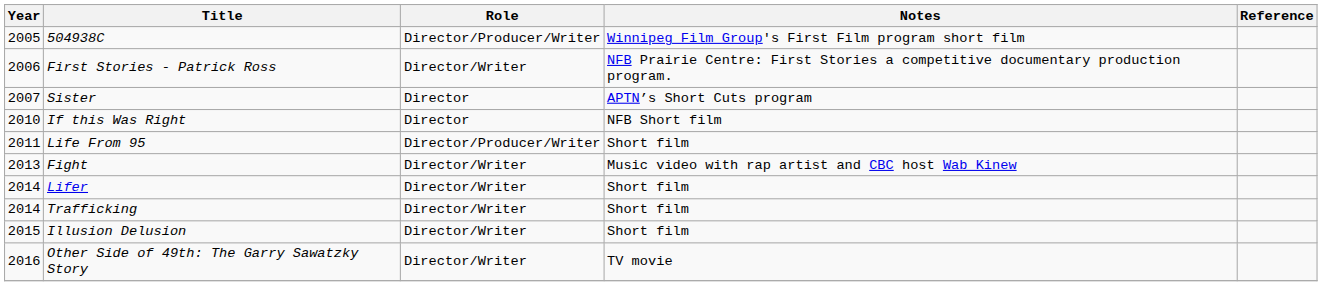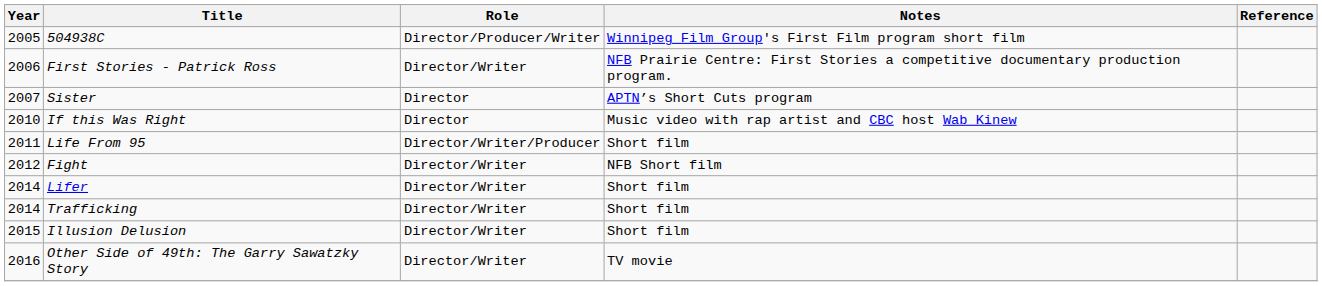 <table class="wikitable sortable">
 <tr>
 <th>Year</th>
 <th>Title</th>
 <th>Role</th>
 <th>Notes</th>
 <th>Reference</th>
 </tr>
 <tr>
 <td>2005</td>
 <td><em>504938C</em></td>
 <td>Director/Producer/Writer</td>
 <td><a href='#'>Winnipeg Film Group</a>'s First Film program short film</td>
 <td></td>
 </tr>
 <tr>
 <td>2006</td>
 <td><em>First Stories - Patrick Ross</em></td>
 <td>Director/Writer</td>
 <td><a href='#'> NFB</a> Prairie Centre: First Stories a competitive documentary production program.</td>
 <td></td>
 </tr>
 <tr>
 <td>2007</td>
 <td><em>Sister</em></td>
 <td>Director</td>
 <td><a href='#'>APTN</a>’s Short Cuts program</td>
 <td></td>
 </tr>
 <tr>
 <td>2010</td>
 <td><em>If this Was Right</em></td>
 <td>Director</td>
-<td>NFB Short film</td>
+<td>Music video with rap artist and <a href='#'>CBC</a> host <a href='#'>Wab Kinew</a></td>
 <td></td>
 </tr>
 <tr>
 <td>2011</td>
 <td><em>Life From 95</em></td>
-<td>Director/Producer/Writer</td>
+<td>Director/Writer/Producer</td>
 <td>Short film</td>
 <td></td>
 </tr>
 <tr>
-<td>2013</td>
+<td>2012</td>
 <td><em>Fight</em></td>
 <td>Director/Writer</td>
-<td>Music video with rap artist and <a href='#'>CBC</a> host <a href='#'>Wab Kinew</a></td>
+<td>NFB Short film</td>
 <td></td>
 </tr>
 <tr>
 <td>2014</td>
 <td><em><a href='#'>Lifer</a></em></td>
 <td>Director/Writer</td>
 <td>Short film</td>
 <td></td>
 </tr>
 <tr>
 <td>2014</td>
 <td><em>Trafficking</em></td>
 <td>Director/Writer</td>
 <td>Short film</td>
 <td></td>
 </tr>
 <tr>
 <td>2015</td>
 <td><em>Illusion Delusion</em></td>
 <td>Director/Writer</td>
 <td>Short film</td>
 <td></td>
 </tr>
 <tr>
 <td>2016</td>
 <td><em>Other Side of 49th: The Garry Sawatzky Story</em></td>
 <td>Director/Writer</td>
 <td>TV movie</td>
 <td></td>
 </tr>
 <tr>
 </tr>
 </table>
